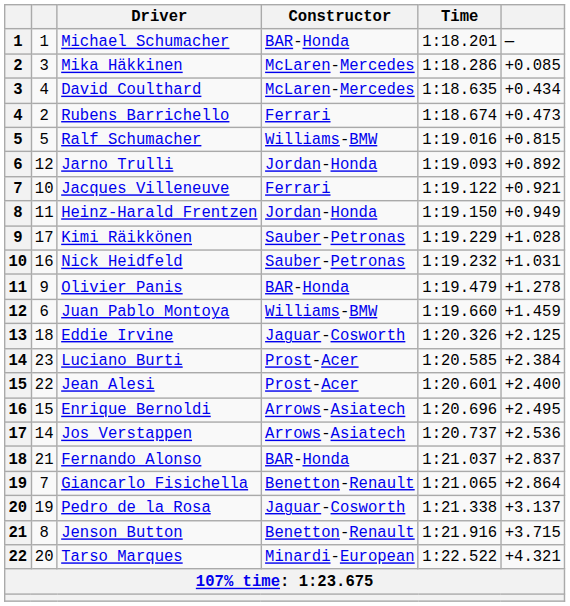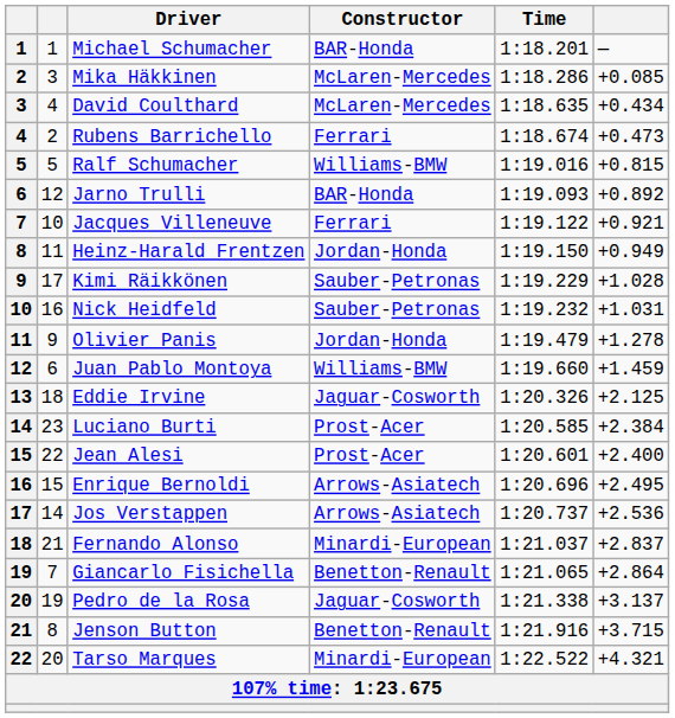 <table class="wikitable sortable" style="font-size: 85%;">
 <tr>
 <th scope="col"></th>
 <th scope="col"></th>
 <th scope="col">Driver</th>
 <th scope="col">Constructor</th>
 <th scope="col">Time</th>
 <th scope="col"></th>
 </tr>
 <tr>
 <th scope="row">1</th>
 <td align="center">1</td>
 <td data-sort-value="SCHM"> <a href='#'>Michael Schumacher</a></td>
 <td><a href='#'>BAR</a>-<a href='#'>Honda</a></td>
 <td>1:18.201</td>
 <td>—</td>
 </tr>
 <tr>
 <th scope="row">2</th>
 <td align="center">3</td>
 <td data-sort-value="HAK"> <a href='#'>Mika Häkkinen</a></td>
 <td><a href='#'>McLaren</a>-<a href='#'>Mercedes</a></td>
 <td>1:18.286</td>
 <td>+0.085</td>
 </tr>
 <tr>
 <th scope="row">3</th>
 <td align="center">4</td>
 <td data-sort-value="COU"> <a href='#'>David Coulthard</a></td>
 <td><a href='#'>McLaren</a>-<a href='#'>Mercedes</a></td>
 <td>1:18.635</td>
 <td>+0.434</td>
 </tr>
 <tr>
 <th scope="row">4</th>
 <td align="center">2</td>
 <td data-sort-value="BAR"> <a href='#'>Rubens Barrichello</a></td>
 <td><a href='#'>Ferrari</a></td>
 <td>1:18.674</td>
 <td>+0.473</td>
 </tr>
 <tr>
 <th scope="row">5</th>
 <td align="center">5</td>
 <td data-sort-value="SCHR"> <a href='#'>Ralf Schumacher</a></td>
 <td><a href='#'>Williams</a>-<a href='#'>BMW</a></td>
 <td>1:19.016</td>
 <td>+0.815</td>
 </tr>
 <tr>
 <th scope="row">6</th>
 <td align="center">12</td>
 <td data-sort-value="TRU"> <a href='#'>Jarno Trulli</a></td>
-<td><a href='#'>Jordan</a>-<a href='#'>Honda</a></td>
+<td><a href='#'>BAR</a>-<a href='#'>Honda</a></td>
 <td>1:19.093</td>
 <td>+0.892</td>
 </tr>
 <tr>
 <th scope="row">7</th>
 <td align="center">10</td>
 <td data-sort-value="VIL"> <a href='#'>Jacques Villeneuve</a></td>
 <td><a href='#'>Ferrari</a></td>
 <td>1:19.122</td>
 <td>+0.921</td>
 </tr>
 <tr>
 <th scope="row">8</th>
 <td align="center">11</td>
 <td data-sort-value="FRE"> <a href='#'>Heinz-Harald Frentzen</a></td>
 <td><a href='#'>Jordan</a>-<a href='#'>Honda</a></td>
 <td>1:19.150</td>
 <td>+0.949</td>
 </tr>
 <tr>
 <th scope="row">9</th>
 <td align="center">17</td>
 <td data-sort-value="RAI"> <a href='#'>Kimi Räikkönen</a></td>
 <td><a href='#'>Sauber</a>-<a href='#'>Petronas</a></td>
 <td>1:19.229</td>
 <td>+1.028</td>
 </tr>
 <tr>
 <th scope="row">10</th>
 <td align="center">16</td>
 <td data-sort-value="HEI"> <a href='#'>Nick Heidfeld</a></td>
 <td><a href='#'>Sauber</a>-<a href='#'>Petronas</a></td>
 <td>1:19.232</td>
 <td>+1.031</td>
 </tr>
 <tr>
 <th scope="row">11</th>
 <td align="center">9</td>
 <td data-sort-value="PAN"> <a href='#'>Olivier Panis</a></td>
-<td><a href='#'>BAR</a>-<a href='#'>Honda</a></td>
+<td><a href='#'>Jordan</a>-<a href='#'>Honda</a></td>
 <td>1:19.479</td>
 <td>+1.278</td>
 </tr>
 <tr>
 <th scope="row">12</th>
 <td align="center">6</td>
 <td data-sort-value="MON"> <a href='#'>Juan Pablo Montoya</a></td>
 <td><a href='#'>Williams</a>-<a href='#'>BMW</a></td>
 <td>1:19.660</td>
 <td>+1.459</td>
 </tr>
 <tr>
 <th scope="row">13</th>
 <td align="center">18</td>
 <td data-sort-value="IRV"> <a href='#'>Eddie Irvine</a></td>
 <td><a href='#'>Jaguar</a>-<a href='#'>Cosworth</a></td>
 <td>1:20.326</td>
 <td>+2.125</td>
 </tr>
 <tr>
 <th scope="row">14</th>
 <td align="center">23</td>
 <td data-sort-value="BUR"> <a href='#'>Luciano Burti</a></td>
 <td><a href='#'>Prost</a>-<a href='#'>Acer</a></td>
 <td>1:20.585</td>
 <td>+2.384</td>
 </tr>
 <tr>
 <th scope="row">15</th>
 <td align="center">22</td>
 <td data-sort-value="ALE"> <a href='#'>Jean Alesi</a></td>
 <td><a href='#'>Prost</a>-<a href='#'>Acer</a></td>
 <td>1:20.601</td>
 <td>+2.400</td>
 </tr>
 <tr>
 <th scope="row">16</th>
 <td align="center">15</td>
 <td data-sort-value="BER"> <a href='#'>Enrique Bernoldi</a></td>
 <td><a href='#'>Arrows</a>-<a href='#'>Asiatech</a></td>
 <td>1:20.696</td>
 <td>+2.495</td>
 </tr>
 <tr>
 <th scope="row">17</th>
 <td align="center">14</td>
 <td data-sort-value="VER"> <a href='#'>Jos Verstappen</a></td>
 <td><a href='#'>Arrows</a>-<a href='#'>Asiatech</a></td>
 <td>1:20.737</td>
 <td>+2.536</td>
 </tr>
 <tr>
 <th scope="row">18</th>
 <td align="center">21</td>
 <td data-sort-value="ALO"> <a href='#'>Fernando Alonso</a></td>
-<td><a href='#'>BAR</a>-<a href='#'>Honda</a></td>
+<td><a href='#'>Minardi</a>-<a href='#'>European</a></td>
 <td>1:21.037</td>
 <td>+2.837</td>
 </tr>
 <tr>
 <th scope="row">19</th>
 <td align="center">7</td>
 <td data-sort-value="FIS"> <a href='#'>Giancarlo Fisichella</a></td>
 <td><a href='#'>Benetton</a>-<a href='#'>Renault</a></td>
 <td>1:21.065</td>
 <td>+2.864</td>
 </tr>
 <tr>
 <th scope="row">20</th>
 <td align="center">19</td>
 <td data-sort-value="DLR"> <a href='#'>Pedro de la Rosa</a></td>
 <td><a href='#'>Jaguar</a>-<a href='#'>Cosworth</a></td>
 <td>1:21.338</td>
 <td>+3.137</td>
 </tr>
 <tr>
 <th scope="row">21</th>
 <td align="center">8</td>
 <td data-sort-value="BUT"> <a href='#'>Jenson Button</a></td>
 <td><a href='#'>Benetton</a>-<a href='#'>Renault</a></td>
 <td>1:21.916</td>
 <td>+3.715</td>
 </tr>
 <tr>
 <th scope="row">22</th>
 <td align="center">20</td>
 <td data-sort-value="MAR"> <a href='#'>Tarso Marques</a></td>
 <td><a href='#'>Minardi</a>-<a href='#'>European</a></td>
 <td>1:22.522</td>
 <td>+4.321</td>
 </tr>
 <tr class="sortbottom">
 <th colspan=8><a href='#'>107% time</a>: 1:23.675</th>
 </tr>
 <tr class="sortbottom">
 <th colspan="8"></th>
 </tr>
 </table>
